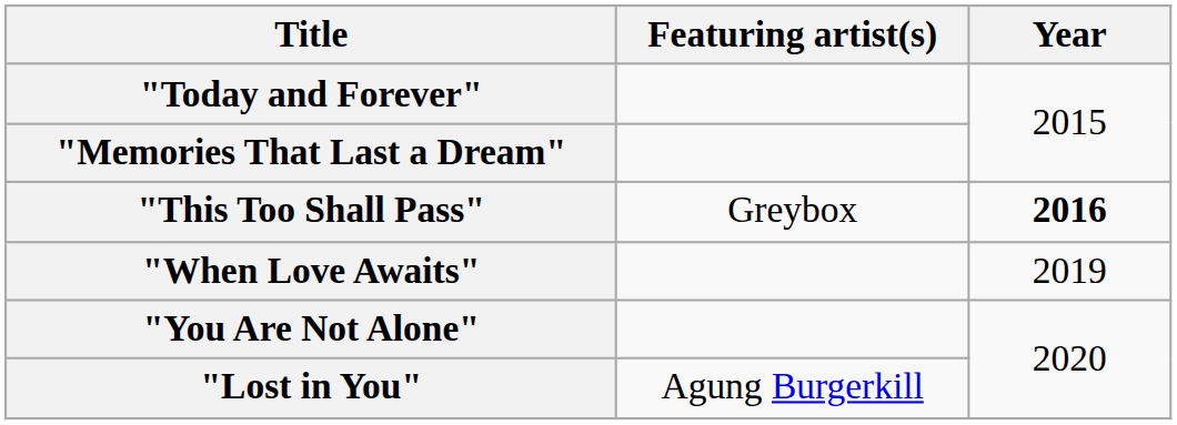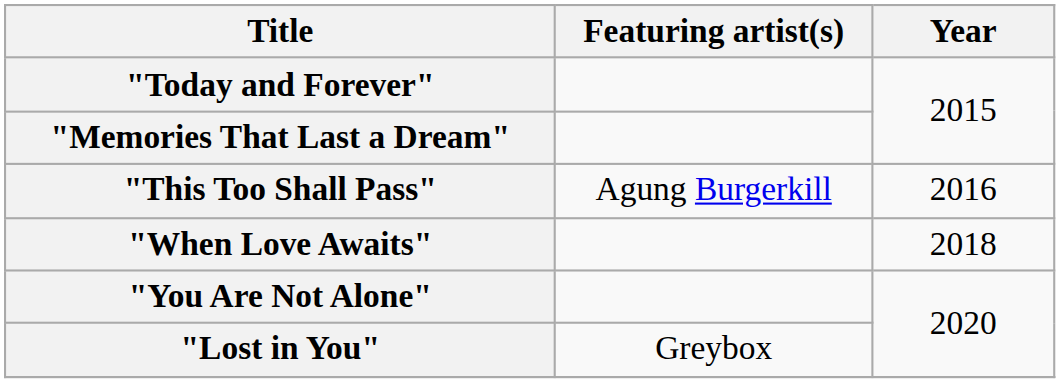 <table class="wikitable plainrowheaders" style="text-align:center;" border="1">
 <tr>
 <th scope="col" style="width:16em;">Title</th>
 <th scope="col" style="width:9em;">Featuring artist(s)</th>
 <th scope="col" style="width:5em;">Year</th>
 </tr>
 <tr>
 <th scope="row">"Today and Forever"</th>
 <td></td>
 <td rowspan="2">2015</td>
 </tr>
 <tr>
 <th scope="row">"Memories That Last a Dream"</th>
 <td></td>
 </tr>
 <tr>
 <th scope="row">"This Too Shall Pass"</th>
-<td>Greybox</td>
-<td><strong>2016</strong></td>
+<td>Agung <a href='#'>Burgerkill</a></td>
+<td>2016</td>
 </tr>
 <tr>
 <th scope="row">"When Love Awaits"</th>
 <td></td>
-<td>2019</td>
+<td>2018</td>
 </tr>
 <tr>
 <th scope="row">"You Are Not Alone"</th>
 <td></td>
 <td rowspan="2">2020</td>
 </tr>
 <tr>
 <th scope="row">"Lost in You"</th>
-<td>Agung <a href='#'>Burgerkill</a></td>
+<td>Greybox</td>
 </tr>
 <tr>
 </tr>
 </table>
